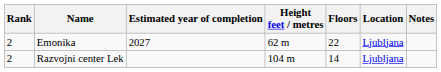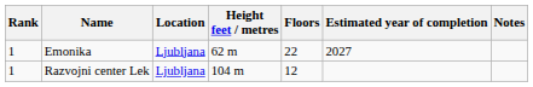 <table class="wikitable sortable">
 <tr>
 <th>Rank</th>
 <th>Name</th>
-<th>Estimated year of completion</th>
+<th>Location</th>
 <th>Height<br><a href='#'>feet</a> / metres</th>
 <th>Floors</th>
-<th>Location</th>
+<th>Estimated year of completion</th>
 <th>Notes</th>
 </tr>
 <tr>
-<td>2</td>
+<td>1</td>
 <td>Emonika</td>
-<td>2027</td>
+<td><a href='#'>Ljubljana</a></td>
 <td>62 m</td>
 <td>22</td>
-<td><a href='#'>Ljubljana</a></td>
+<td>2027</td>
 <td></td>
 </tr>
 <tr>
-<td>2</td>
+<td>1</td>
 <td>Razvojni center Lek</td>
+<td><a href='#'>Ljubljana</a></td>
+<td>104 m</td>
+<td>12</td>
 <td></td>
-<td>104 m</td>
-<td>14</td>
-<td><a href='#'>Ljubljana</a></td>
 <td></td>
 </tr>
 </table>
